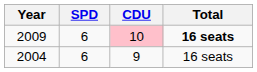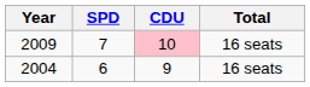 <table class="wikitable" width="300">
 <tr>
 <th>Year</th>
 <th><a href='#'>SPD</a></th>
 <th><a href='#'>CDU</a></th>
 <th>Total</th>
 </tr>
 <tr align="center">
 <td>2009</td>
-<td>6</td>
+<td>7</td>
 <td style="background: pink;">10</td>
-<td><strong>16 seats</strong></td>
+<td>16 seats</td>
 </tr>
 <tr align="center">
 <td>2004</td>
 <td>6</td>
 <td>9</td>
 <td>16 seats</td>
 </tr>
 </table>
